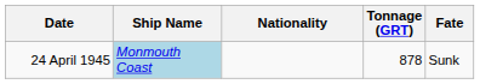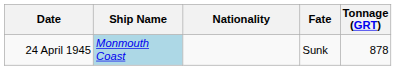 <table class="wikitable sortable">
 <tr>
 <th width="120px">Date</th>
 <th width="120px">Ship Name</th>
 <th width="160px">Nationality</th>
+<th width="50px">Fate</th>
 <th width="25px">Tonnage <br>(<a href='#'>GRT</a>)</th>
-<th width="50px">Fate</th>
 </tr>
 <tr>
 <td align="right">24 April 1945</td>
 <td align="left" style="background: lightblue;"><a href='#'><em>Monmouth Coast</em></a></td>
 <td align="left"></td>
+<td align="left">Sunk</td>
 <td align="right">878</td>
-<td align="left">Sunk</td>
 </tr>
 </table>
